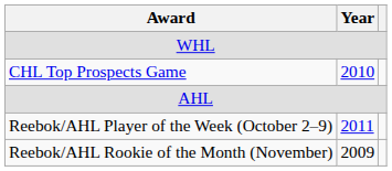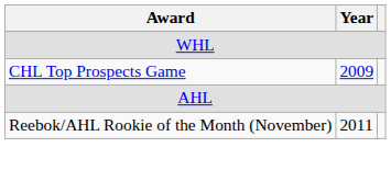 <table class="wikitable">
 <tr>
 <th>Award</th>
 <th>Year</th>
 <th></th>
 </tr>
 <tr ALIGN="center" bgcolor="#e0e0e0">
 <td colspan="3"><a href='#'>WHL</a></td>
 </tr>
 <tr>
 <td><a href='#'>CHL Top Prospects Game</a></td>
-<td><a href='#'>2010</a></td>
+<td><a href='#'>2009</a></td>
 <td></td>
 </tr>
 <tr ALIGN="center" bgcolor="#e0e0e0">
 <td colspan="3"><a href='#'>AHL</a></td>
 </tr>
 <tr>
-<td>Reebok/AHL Player of the Week (October 2–9)</td>
-<td><a href='#'>2011</a></td>
-<td></td>
-</tr>
-<tr>
 <td>Reebok/AHL Rookie of the Month (November)</td>
-<td>2009</td>
+<td>2011</td>
 <td></td>
 </tr>
 </table>
